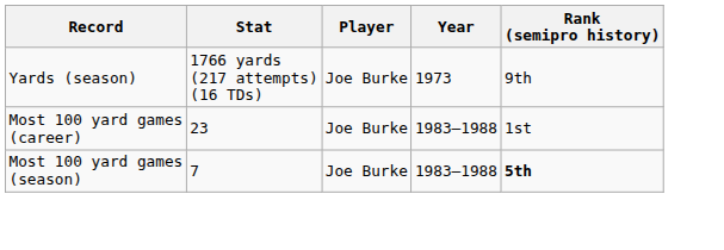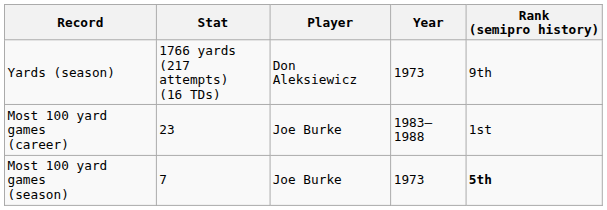 <table class=wikitable>
 <tr>
 <th>Record</th>
 <th>Stat</th>
 <th>Player</th>
 <th>Year</th>
 <th>Rank<br>(semipro history)</th>
 </tr>
 <tr>
 <td>Yards (season)</td>
 <td>1766 yards<br>(217 attempts)<br>(16 TDs)</td>
-<td>Joe Burke</td>
+<td>Don Aleksiewicz</td>
 <td>1973</td>
 <td>9th </td>
 </tr>
 <tr>
 <td>Most 100 yard games<br>(career)</td>
 <td>23</td>
 <td>Joe Burke</td>
 <td>1983–1988</td>
 <td>1st </td>
 </tr>
 <tr>
 <td>Most 100 yard games<br>(season)</td>
 <td>7</td>
 <td>Joe Burke</td>
-<td>1983–1988</td>
+<td>1973</td>
 <td><strong>5th </strong></td>
 </tr>
 </table>
